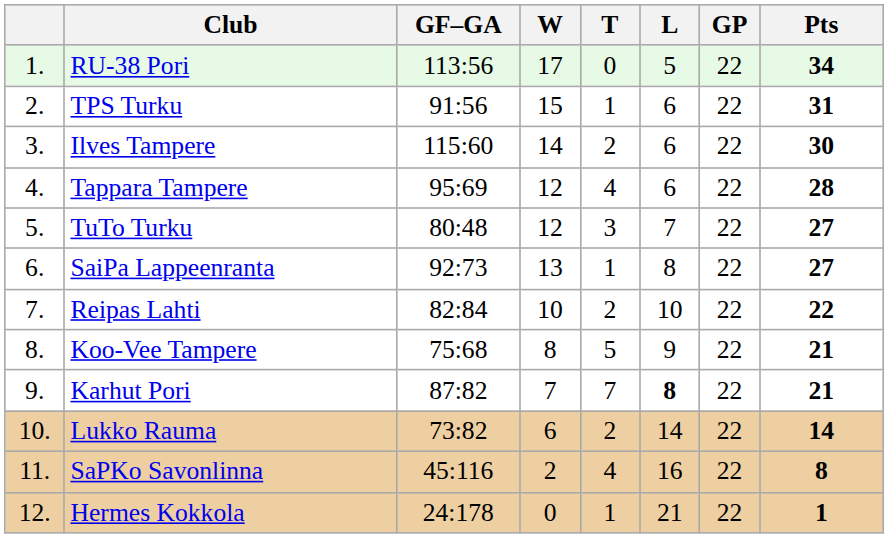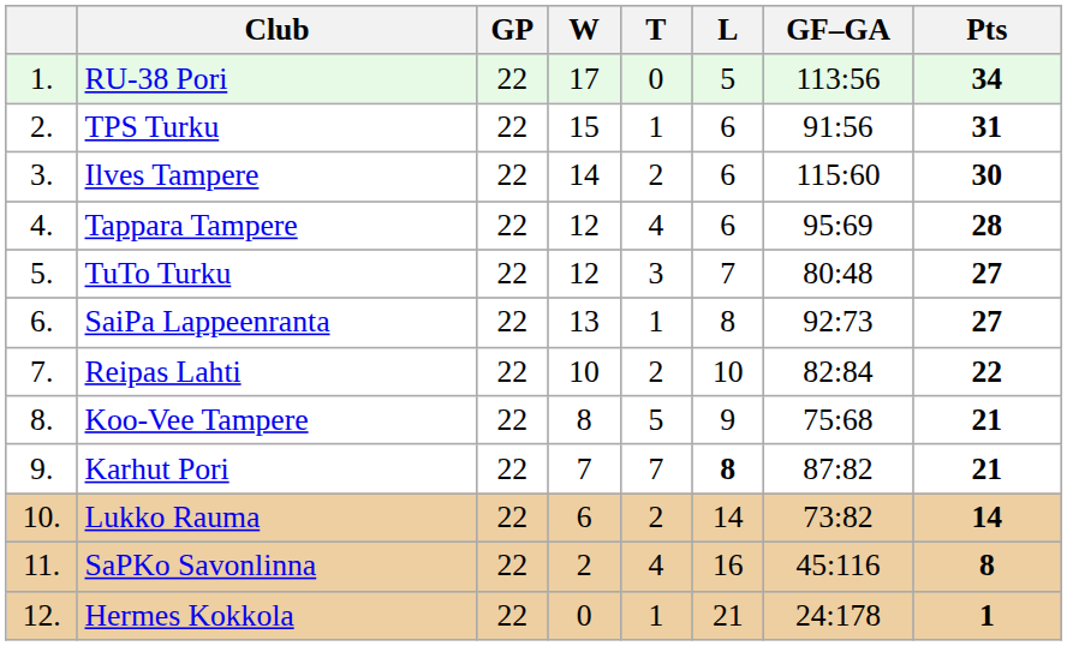 <table class="wikitable">
 <tr>
 <th width="30"></th>
 <th width="200">Club</th>
-<th width="70">GF–GA</th>
+<th width="30">GP</th>
 <th width="30">W</th>
 <th width="30">T</th>
 <th width="30">L</th>
-<th width="30">GP</th>
+<th width="70">GF–GA</th>
 <th width="70">Pts</th>
 </tr>
 <tr bgcolor="#e6fae6" align="center">
 <td>1.</td>
 <td align="left"><a href='#'>RU-38 Pori</a></td>
-<td>113:56</td>
+<td>22</td>
 <td>17</td>
 <td>0</td>
 <td>5</td>
-<td>22</td>
+<td>113:56</td>
 <td><strong>34</strong></td>
 </tr>
 <tr bgcolor="#FFFFFF" align="center">
 <td>2.</td>
 <td align="left"><a href='#'>TPS Turku</a></td>
-<td>91:56</td>
+<td>22</td>
 <td>15</td>
 <td>1</td>
 <td>6</td>
-<td>22</td>
+<td>91:56</td>
 <td><strong>31</strong></td>
 </tr>
 <tr bgcolor="#FFFFFF" align="center">
 <td>3.</td>
 <td align="left"><a href='#'>Ilves Tampere</a></td>
-<td>115:60</td>
+<td>22</td>
 <td>14</td>
 <td>2</td>
 <td>6</td>
-<td>22</td>
+<td>115:60</td>
 <td><strong>30</strong></td>
 </tr>
 <tr bgcolor="#FFFFFF" align="center">
 <td>4.</td>
 <td align="left"><a href='#'>Tappara Tampere</a></td>
-<td>95:69</td>
+<td>22</td>
 <td>12</td>
 <td>4</td>
 <td>6</td>
-<td>22</td>
+<td>95:69</td>
 <td><strong>28</strong></td>
 </tr>
 <tr bgcolor="#FFFFFF" align="center">
 <td>5.</td>
 <td align="left"><a href='#'>TuTo Turku</a></td>
-<td>80:48</td>
+<td>22</td>
 <td>12</td>
 <td>3</td>
 <td>7</td>
-<td>22</td>
+<td>80:48</td>
 <td><strong>27</strong></td>
 </tr>
 <tr bgcolor="#FFFFFF" align="center">
 <td>6.</td>
 <td align="left"><a href='#'>SaiPa Lappeenranta</a></td>
-<td>92:73</td>
+<td>22</td>
 <td>13</td>
 <td>1</td>
 <td>8</td>
-<td>22</td>
+<td>92:73</td>
 <td><strong>27</strong></td>
 </tr>
 <tr bgcolor="#FFFFFF" align="center">
 <td>7.</td>
 <td align="left"><a href='#'>Reipas Lahti</a></td>
-<td>82:84</td>
+<td>22</td>
 <td>10</td>
 <td>2</td>
 <td>10</td>
-<td>22</td>
+<td>82:84</td>
 <td><strong>22</strong></td>
 </tr>
 <tr bgcolor="#FFFFFF" align="center">
 <td>8.</td>
 <td align="left"><a href='#'>Koo-Vee Tampere</a></td>
-<td>75:68</td>
+<td>22</td>
 <td>8</td>
 <td>5</td>
 <td>9</td>
-<td>22</td>
+<td>75:68</td>
 <td><strong>21</strong></td>
 </tr>
 <tr bgcolor="#FFFFFF" align="center">
 <td>9.</td>
 <td align="left"><a href='#'>Karhut Pori</a></td>
-<td>87:82</td>
+<td>22</td>
 <td>7</td>
 <td>7</td>
 <td><strong>8</strong></td>
-<td>22</td>
+<td>87:82</td>
 <td><strong>21</strong></td>
 </tr>
 <tr bgcolor="#EECFA1" align="center">
 <td>10.</td>
 <td align="left"><a href='#'>Lukko Rauma</a></td>
-<td>73:82</td>
+<td>22</td>
 <td>6</td>
 <td>2</td>
 <td>14</td>
-<td>22</td>
+<td>73:82</td>
 <td><strong>14</strong></td>
 </tr>
 <tr bgcolor="#EECFA1" align="center">
 <td>11.</td>
 <td align="left"><a href='#'>SaPKo Savonlinna</a></td>
-<td>45:116</td>
+<td>22</td>
 <td>2</td>
 <td>4</td>
 <td>16</td>
-<td>22</td>
+<td>45:116</td>
 <td><strong>8</strong></td>
 </tr>
 <tr bgcolor="#EECFA1" align="center">
 <td>12.</td>
 <td align="left"><a href='#'>Hermes Kokkola</a></td>
-<td>24:178</td>
+<td>22</td>
 <td>0</td>
 <td>1</td>
 <td>21</td>
-<td>22</td>
+<td>24:178</td>
 <td><strong>1</strong></td>
 </tr>
 </table>
